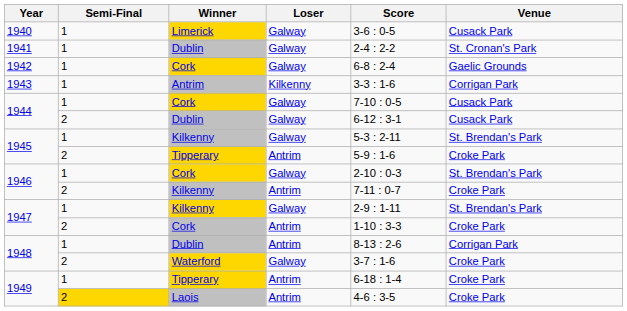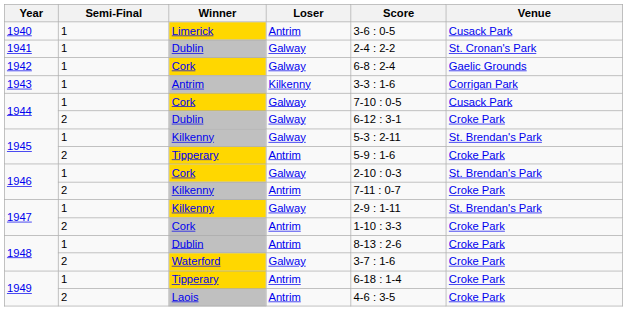 <table class="wikitable" width=100%>
 <tr>
 <th>Year</th>
 <th>Semi-Final</th>
 <th>Winner</th>
 <th>Loser</th>
 <th>Score</th>
 <th>Venue</th>
 </tr>
 <tr>
 <td rowspan=1><a href='#'>1940</a></td>
 <td>1</td>
 <td style="background-color:#FFD700"><a href='#'>Limerick</a></td>
-<td><a href='#'>Galway</a></td>
+<td><a href='#'>Antrim</a></td>
 <td>3-6 : 0-5</td>
 <td><a href='#'>Cusack Park</a></td>
 </tr>
 <tr>
 <td rowspan=1><a href='#'>1941</a></td>
 <td>1</td>
 <td style="background-color:#C0C0C0"><a href='#'>Dublin</a></td>
 <td><a href='#'>Galway</a></td>
 <td>2-4 : 2-2</td>
 <td><a href='#'>St. Cronan's Park</a></td>
 </tr>
 <tr>
 <td rowspan=1><a href='#'>1942</a></td>
 <td>1</td>
 <td style="background-color:#FFD700"><a href='#'>Cork</a></td>
 <td><a href='#'>Galway</a></td>
 <td>6-8 : 2-4</td>
 <td><a href='#'>Gaelic Grounds</a></td>
 </tr>
 <tr>
 <td rowspan=1><a href='#'>1943</a></td>
 <td>1</td>
 <td style="background-color:#C0C0C0"><a href='#'>Antrim</a></td>
 <td><a href='#'>Kilkenny</a></td>
 <td>3-3 : 1-6</td>
 <td><a href='#'>Corrigan Park</a></td>
 </tr>
 <tr>
 <td rowspan=2><a href='#'>1944</a></td>
 <td>1</td>
 <td style="background-color:#FFD700"><a href='#'>Cork</a></td>
 <td><a href='#'>Galway</a></td>
 <td>7-10 : 0-5</td>
 <td><a href='#'>Cusack Park</a></td>
 </tr>
 <tr>
 <td>2</td>
 <td style="background-color:#C0C0C0"><a href='#'>Dublin</a></td>
 <td><a href='#'>Galway</a></td>
 <td>6-12 : 3-1</td>
-<td><a href='#'>Cusack Park</a></td>
+<td><a href='#'>Croke Park</a></td>
 </tr>
 <tr>
 <td rowspan=2><a href='#'>1945</a></td>
 <td>1</td>
 <td style="background-color:#C0C0C0"><a href='#'>Kilkenny</a></td>
 <td><a href='#'>Galway</a></td>
 <td>5-3 : 2-11</td>
 <td><a href='#'>St. Brendan's Park</a></td>
 </tr>
 <tr>
 <td>2</td>
 <td style="background-color:#FFD700"><a href='#'>Tipperary</a></td>
 <td><a href='#'>Antrim</a></td>
 <td>5-9 : 1-6</td>
 <td><a href='#'>Croke Park</a></td>
 </tr>
 <tr>
 <td rowspan=2><a href='#'>1946</a></td>
 <td>1</td>
 <td style="background-color:#FFD700"><a href='#'>Cork</a></td>
 <td><a href='#'>Galway</a></td>
 <td>2-10 : 0-3</td>
 <td><a href='#'>St. Brendan's Park</a></td>
 </tr>
 <tr>
 <td>2</td>
 <td style="background-color:#C0C0C0"><a href='#'>Kilkenny</a></td>
 <td><a href='#'>Antrim</a></td>
 <td>7-11 : 0-7</td>
 <td><a href='#'>Croke Park</a></td>
 </tr>
 <tr>
 <td rowspan=2><a href='#'>1947</a></td>
 <td>1</td>
 <td style="background-color:#FFD700"><a href='#'>Kilkenny</a></td>
 <td><a href='#'>Galway</a></td>
 <td>2-9 : 1-11</td>
 <td><a href='#'>St. Brendan's Park</a></td>
 </tr>
 <tr>
 <td>2</td>
 <td style="background-color:#C0C0C0"><a href='#'>Cork</a></td>
 <td><a href='#'>Antrim</a></td>
 <td>1-10 : 3-3</td>
 <td><a href='#'>Croke Park</a></td>
 </tr>
 <tr>
 <td rowspan=2><a href='#'>1948</a></td>
 <td>1</td>
 <td style="background-color:#C0C0C0"><a href='#'>Dublin</a></td>
 <td><a href='#'>Antrim</a></td>
 <td>8-13 : 2-6</td>
-<td><a href='#'>Corrigan Park</a></td>
+<td><a href='#'>Croke Park</a></td>
 </tr>
 <tr>
 <td>2</td>
 <td style="background-color:#FFD700"><a href='#'>Waterford</a></td>
 <td><a href='#'>Galway</a></td>
 <td>3-7 : 1-6</td>
 <td><a href='#'>Croke Park</a></td>
 </tr>
 <tr>
 <td rowspan=2><a href='#'>1949</a></td>
 <td>1</td>
 <td style="background-color:#FFD700"><a href='#'>Tipperary</a></td>
 <td><a href='#'>Antrim</a></td>
 <td>6-18 : 1-4</td>
 <td><a href='#'>Croke Park</a></td>
 </tr>
 <tr>
-<td style="background: gold;">2</td>
+<td>2</td>
 <td style="background-color:#C0C0C0"><a href='#'>Laois</a></td>
 <td><a href='#'>Antrim</a></td>
 <td>4-6 : 3-5</td>
 <td><a href='#'>Croke Park</a></td>
 </tr>
 </table>
